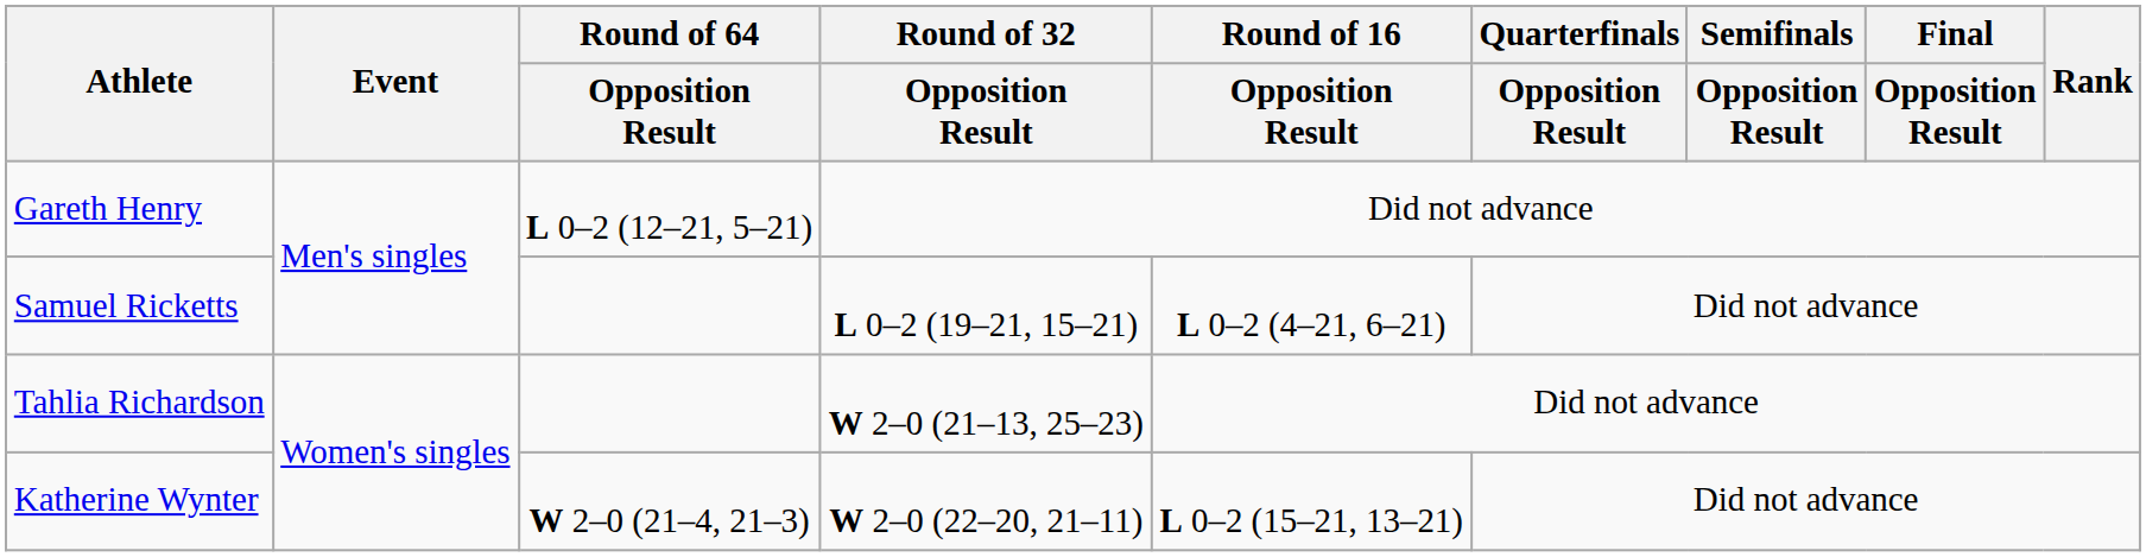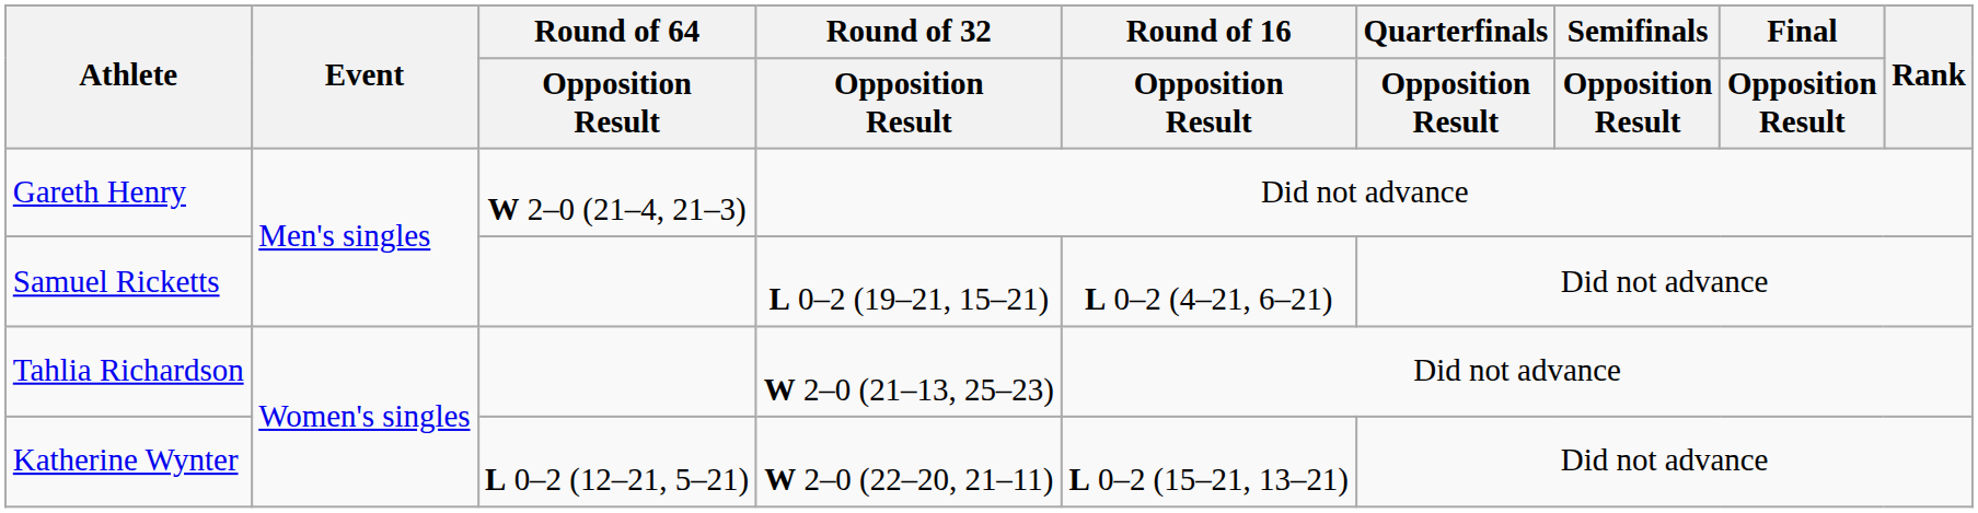 <table class="wikitable" style="font-size:90%">
 <tr>
 <th rowspan="2">Athlete</th>
 <th rowspan="2">Event</th>
 <th>Round of 64</th>
 <th>Round of 32</th>
 <th>Round of 16</th>
 <th>Quarterfinals</th>
 <th>Semifinals</th>
 <th>Final</th>
 <th rowspan="2">Rank</th>
 </tr>
 <tr>
 <th>Opposition<br>Result</th>
 <th>Opposition<br>Result</th>
 <th>Opposition<br>Result</th>
 <th>Opposition<br>Result</th>
 <th>Opposition<br>Result</th>
 <th>Opposition<br>Result</th>
 </tr>
 <tr align=center>
 <td align=left><a href='#'>Gareth Henry</a></td>
 <td align=left rowspan=2><a href='#'>Men's singles</a></td>
-<td><br><strong>L</strong> 0–2 (12–21, 5–21)</td>
+<td><br><strong>W</strong> 2–0 (21–4, 21–3)</td>
 <td colspan=6>Did not advance</td>
 </tr>
 <tr align=center>
 <td align=left><a href='#'>Samuel Ricketts</a></td>
 <td></td>
 <td><br><strong>L</strong> 0–2 (19–21, 15–21)</td>
 <td><br><strong>L</strong> 0–2 (4–21, 6–21)</td>
 <td colspan=4>Did not advance</td>
 </tr>
 <tr align=center>
 <td align=left><a href='#'>Tahlia Richardson</a></td>
 <td align=left rowspan=2><a href='#'>Women's singles</a></td>
 <td></td>
 <td><br><strong>W</strong> 2–0 (21–13, 25–23)</td>
 <td colspan=5>Did not advance</td>
 </tr>
 <tr align=center>
 <td align=left><a href='#'>Katherine Wynter</a></td>
-<td><br><strong>W</strong> 2–0 (21–4, 21–3)</td>
+<td><br><strong>L</strong> 0–2 (12–21, 5–21)</td>
 <td><br><strong>W</strong> 2–0 (22–20, 21–11)</td>
 <td><br><strong>L</strong> 0–2 (15–21, 13–21)</td>
 <td colspan=4>Did not advance</td>
 </tr>
 </table>
